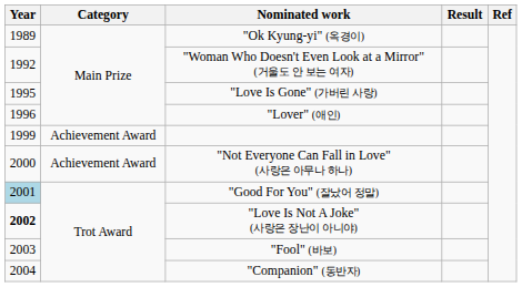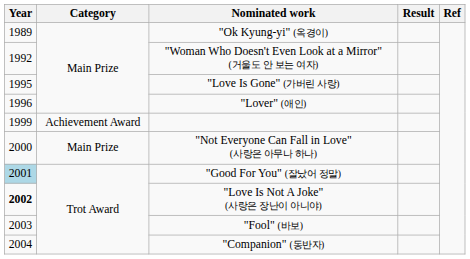 <table class="wikitable" style="text-align:center; width:50%">
 <tr>
 <th>Year</th>
 <th>Category</th>
 <th>Nominated work</th>
 <th>Result</th>
 <th>Ref</th>
 </tr>
 <tr>
 <td>1989</td>
 <td rowspan="4">Main Prize</td>
 <td>"Ok Kyung-yi" <small>(옥경이)</small></td>
 <td></td>
 <td rowspan="10"></td>
 </tr>
 <tr>
 <td>1992</td>
 <td>"Woman Who Doesn't Even Look at a Mirror"<br><small>(거울도 안 보는 여자)</small></td>
 <td></td>
 </tr>
 <tr>
 <td>1995</td>
 <td>"Love Is Gone" <small>(가버린 사랑)</small></td>
 <td></td>
 </tr>
 <tr>
 <td>1996</td>
 <td>"Lover" <small>(애인)</small></td>
 <td></td>
 </tr>
 <tr>
 <td>1999</td>
 <td>Achievement Award</td>
 <td></td>
 <td></td>
 </tr>
 <tr>
 <td>2000</td>
-<td>Achievement Award</td>
+<td>Main Prize</td>
 <td>"Not Everyone Can Fall in Love"<br><small>(사랑은 아무나 하나)</small></td>
 <td></td>
 </tr>
 <tr>
 <td style="background: lightblue;">2001</td>
 <td rowspan="4">Trot Award</td>
 <td>"Good For You" <small>(잘났어 정말)</small></td>
 <td></td>
 </tr>
 <tr>
 <td><strong>2002</strong></td>
 <td>"Love Is Not A Joke"<br><small>(사랑은 장난이 아니야)</small></td>
 <td></td>
 </tr>
 <tr>
 <td>2003</td>
 <td>"Fool" <small>(바보)</small></td>
 <td></td>
 </tr>
 <tr>
 <td>2004</td>
 <td>"Companion" <small>(동반자)</small></td>
 <td></td>
 </tr>
 </table>
